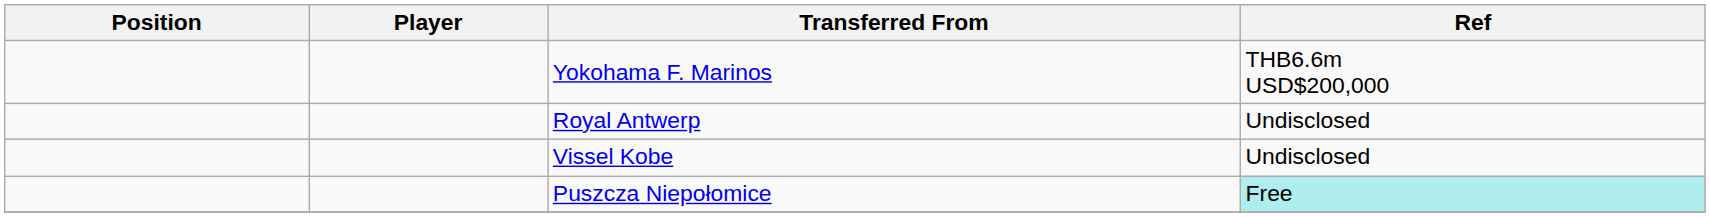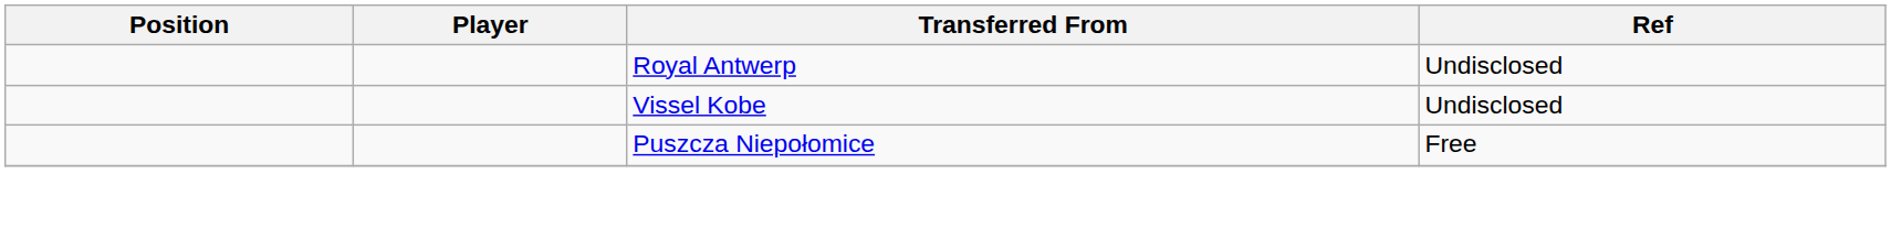 <table class="wikitable sortable" style="width:60%; text-align:center; font-size:100%; text-align:left;">
 <tr>
 <th>Position</th>
 <th>Player</th>
 <th>Transferred From</th>
 <th>Ref</th>
-</tr>
-<tr>
-<td></td>
-<td></td>
-<td> <a href='#'>Yokohama F. Marinos</a></td>
-<td>THB6.6m <br> USD$200,000 </td>
 </tr>
 <tr>
 <td></td>
 <td></td>
 <td> <a href='#'>Royal Antwerp</a></td>
 <td>Undisclosed </td>
 </tr>
 <tr>
 <td></td>
 <td></td>
 <td> <a href='#'>Vissel Kobe</a></td>
 <td>Undisclosed </td>
 </tr>
 <tr>
 <td></td>
 <td></td>
 <td> <a href='#'>Puszcza Niepołomice</a></td>
-<td style="background: paleturquoise;">Free </td>
+<td>Free </td>
 </tr>
 <tr>
 </tr>
 </table>
